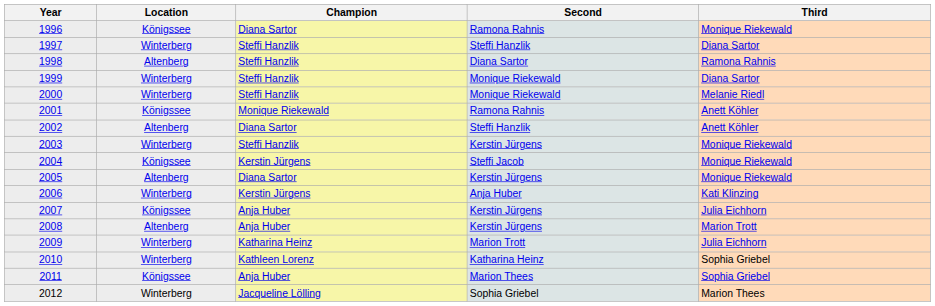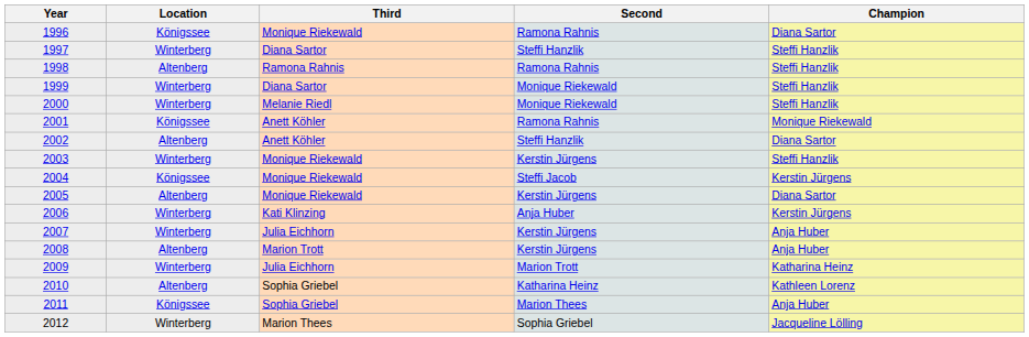 <table class="wikitable" style=" width:90%;">
 <tr style="background-color:#EDEDED;">
 <th class="hintergrundfarbe6" style="width:10%;">Year</th>
 <th class="hintergrundfarbe6"  style="width:15%;">Location</th>
+<th bgcolor="#CC9966" style="width:25%;">Third</th>
+<th bgcolor=silver style="width:25%;">Second</th>
 <th bgcolor=gold style="width:25%;">Champion</th>
-<th bgcolor=silver style="width:25%;">Second</th>
-<th bgcolor="#CC9966" style="width:25%;">Third</th>
 </tr>
 <tr>
 <td align="center" bgcolor="#EDEDED"><a href='#'>1996</a></td>
 <td align="center" bgcolor="#EDEDED"><a href='#'>Königssee</a></td>
+<td bgcolor="#FFDAB9"><a href='#'>Monique Riekewald</a></td>
+<td bgcolor="#DCE5E5"><a href='#'>Ramona Rahnis</a></td>
 <td bgcolor="#F7F6A8"><a href='#'>Diana Sartor</a></td>
-<td bgcolor="#DCE5E5"><a href='#'>Ramona Rahnis</a></td>
-<td bgcolor="#FFDAB9"><a href='#'>Monique Riekewald</a></td>
 </tr>
 <tr>
 <td align="center" bgcolor="#EDEDED"><a href='#'>1997</a></td>
 <td align="center" bgcolor="#EDEDED"><a href='#'>Winterberg</a></td>
+<td bgcolor="#FFDAB9"><a href='#'>Diana Sartor</a></td>
+<td bgcolor="#DCE5E5"><a href='#'>Steffi Hanzlik</a></td>
 <td bgcolor="#F7F6A8"><a href='#'>Steffi Hanzlik</a></td>
-<td bgcolor="#DCE5E5"><a href='#'>Steffi Hanzlik</a></td>
-<td bgcolor="#FFDAB9"><a href='#'>Diana Sartor</a></td>
 </tr>
 <tr>
 <td align="center" bgcolor="#EDEDED"><a href='#'>1998</a></td>
 <td align="center" bgcolor="#EDEDED"><a href='#'>Altenberg</a></td>
+<td bgcolor="#FFDAB9"><a href='#'>Ramona Rahnis</a></td>
+<td bgcolor="#DCE5E5"><a href='#'>Ramona Rahnis</a></td>
 <td bgcolor="#F7F6A8"><a href='#'>Steffi Hanzlik</a></td>
-<td bgcolor="#DCE5E5"><a href='#'>Diana Sartor</a></td>
-<td bgcolor="#FFDAB9"><a href='#'>Ramona Rahnis</a></td>
 </tr>
 <tr>
 <td align="center" bgcolor="#EDEDED"><a href='#'>1999</a></td>
 <td align="center" bgcolor="#EDEDED"><a href='#'>Winterberg</a></td>
+<td bgcolor="#FFDAB9"><a href='#'>Diana Sartor</a></td>
+<td bgcolor="#DCE5E5"><a href='#'>Monique Riekewald</a></td>
 <td bgcolor="#F7F6A8"><a href='#'>Steffi Hanzlik</a></td>
-<td bgcolor="#DCE5E5"><a href='#'>Monique Riekewald</a></td>
-<td bgcolor="#FFDAB9"><a href='#'>Diana Sartor</a></td>
 </tr>
 <tr>
 <td align="center" bgcolor="#EDEDED"><a href='#'>2000</a></td>
 <td align="center" bgcolor="#EDEDED"><a href='#'>Winterberg</a></td>
+<td bgcolor="#FFDAB9"><a href='#'>Melanie Riedl</a></td>
+<td bgcolor="#DCE5E5"><a href='#'>Monique Riekewald</a></td>
 <td bgcolor="#F7F6A8"><a href='#'>Steffi Hanzlik</a></td>
-<td bgcolor="#DCE5E5"><a href='#'>Monique Riekewald</a></td>
-<td bgcolor="#FFDAB9"><a href='#'>Melanie Riedl</a></td>
 </tr>
 <tr>
 <td align="center" bgcolor="#EDEDED"><a href='#'>2001</a></td>
 <td align="center" bgcolor="#EDEDED"><a href='#'>Königssee</a></td>
+<td bgcolor="#FFDAB9"><a href='#'>Anett Köhler</a></td>
+<td bgcolor="#DCE5E5"><a href='#'>Ramona Rahnis</a></td>
 <td bgcolor="#F7F6A8"><a href='#'>Monique Riekewald</a></td>
-<td bgcolor="#DCE5E5"><a href='#'>Ramona Rahnis</a></td>
-<td bgcolor="#FFDAB9"><a href='#'>Anett Köhler</a></td>
 </tr>
 <tr>
 <td align="center" bgcolor="#EDEDED"><a href='#'>2002</a></td>
 <td align="center" bgcolor="#EDEDED"><a href='#'>Altenberg</a></td>
+<td bgcolor="#FFDAB9"><a href='#'>Anett Köhler</a></td>
+<td bgcolor="#DCE5E5"><a href='#'>Steffi Hanzlik</a></td>
 <td bgcolor="#F7F6A8"><a href='#'>Diana Sartor</a></td>
-<td bgcolor="#DCE5E5"><a href='#'>Steffi Hanzlik</a></td>
-<td bgcolor="#FFDAB9"><a href='#'>Anett Köhler</a></td>
 </tr>
 <tr>
 <td align="center" bgcolor="#EDEDED"><a href='#'>2003</a></td>
 <td align="center" bgcolor="#EDEDED"><a href='#'>Winterberg</a></td>
+<td bgcolor="#FFDAB9"><a href='#'>Monique Riekewald</a></td>
+<td bgcolor="#DCE5E5"><a href='#'>Kerstin Jürgens</a></td>
 <td bgcolor="#F7F6A8"><a href='#'>Steffi Hanzlik</a></td>
-<td bgcolor="#DCE5E5"><a href='#'>Kerstin Jürgens</a></td>
-<td bgcolor="#FFDAB9"><a href='#'>Monique Riekewald</a></td>
 </tr>
 <tr>
 <td align="center" bgcolor="#EDEDED"><a href='#'>2004</a></td>
 <td align="center" bgcolor="#EDEDED"><a href='#'>Königssee</a></td>
+<td bgcolor="#FFDAB9"><a href='#'>Monique Riekewald</a></td>
+<td bgcolor="#DCE5E5"><a href='#'>Steffi Jacob</a></td>
 <td bgcolor="#F7F6A8"><a href='#'>Kerstin Jürgens</a></td>
-<td bgcolor="#DCE5E5"><a href='#'>Steffi Jacob</a></td>
-<td bgcolor="#FFDAB9"><a href='#'>Monique Riekewald</a></td>
 </tr>
 <tr>
 <td align="center" bgcolor="#EDEDED"><a href='#'>2005</a></td>
 <td align="center" bgcolor="#EDEDED"><a href='#'>Altenberg</a></td>
+<td bgcolor="#FFDAB9"><a href='#'>Monique Riekewald</a></td>
+<td bgcolor="#DCE5E5"><a href='#'>Kerstin Jürgens</a></td>
 <td bgcolor="#F7F6A8"><a href='#'>Diana Sartor</a></td>
-<td bgcolor="#DCE5E5"><a href='#'>Kerstin Jürgens</a></td>
-<td bgcolor="#FFDAB9"><a href='#'>Monique Riekewald</a></td>
 </tr>
 <tr>
 <td align="center" bgcolor="#EDEDED"><a href='#'>2006</a></td>
 <td align="center" bgcolor="#EDEDED"><a href='#'>Winterberg</a></td>
+<td bgcolor="#FFDAB9"><a href='#'>Kati Klinzing</a></td>
+<td bgcolor="#DCE5E5"><a href='#'>Anja Huber</a></td>
 <td bgcolor="#F7F6A8"><a href='#'>Kerstin Jürgens</a></td>
-<td bgcolor="#DCE5E5"><a href='#'>Anja Huber</a></td>
-<td bgcolor="#FFDAB9"><a href='#'>Kati Klinzing</a></td>
 </tr>
 <tr>
 <td align="center" bgcolor="#EDEDED"><a href='#'>2007</a></td>
-<td align="center" bgcolor="#EDEDED"><a href='#'>Königssee</a></td>
+<td align="center" bgcolor="#EDEDED"><a href='#'>Winterberg</a></td>
+<td bgcolor="#FFDAB9"><a href='#'>Julia Eichhorn</a></td>
+<td bgcolor="#DCE5E5"><a href='#'>Kerstin Jürgens</a></td>
 <td bgcolor="#F7F6A8"><a href='#'>Anja Huber</a></td>
-<td bgcolor="#DCE5E5"><a href='#'>Kerstin Jürgens</a></td>
-<td bgcolor="#FFDAB9"><a href='#'>Julia Eichhorn</a></td>
 </tr>
 <tr>
 <td align="center" bgcolor="#EDEDED"><a href='#'>2008</a></td>
 <td align="center" bgcolor="#EDEDED"><a href='#'>Altenberg</a></td>
+<td bgcolor="#FFDAB9"><a href='#'>Marion Trott</a></td>
+<td bgcolor="#DCE5E5"><a href='#'>Kerstin Jürgens</a></td>
 <td bgcolor="#F7F6A8"><a href='#'>Anja Huber</a></td>
-<td bgcolor="#DCE5E5"><a href='#'>Kerstin Jürgens</a></td>
-<td bgcolor="#FFDAB9"><a href='#'>Marion Trott</a></td>
 </tr>
 <tr>
 <td align="center" bgcolor="#EDEDED"><a href='#'>2009</a></td>
 <td align="center" bgcolor="#EDEDED"><a href='#'>Winterberg</a></td>
+<td bgcolor="#FFDAB9"><a href='#'>Julia Eichhorn</a></td>
+<td bgcolor="#DCE5E5"><a href='#'>Marion Trott</a></td>
 <td bgcolor="#F7F6A8"><a href='#'>Katharina Heinz</a></td>
-<td bgcolor="#DCE5E5"><a href='#'>Marion Trott</a></td>
-<td bgcolor="#FFDAB9"><a href='#'>Julia Eichhorn</a></td>
 </tr>
 <tr>
 <td align="center" bgcolor="#EDEDED"><a href='#'>2010</a></td>
-<td align="center" bgcolor="#EDEDED"><a href='#'>Winterberg</a></td>
+<td align="center" bgcolor="#EDEDED"><a href='#'>Altenberg</a></td>
+<td bgcolor="#FFDAB9">Sophia Griebel</td>
+<td bgcolor="#DCE5E5"><a href='#'>Katharina Heinz</a></td>
 <td bgcolor="#F7F6A8"><a href='#'>Kathleen Lorenz</a></td>
-<td bgcolor="#DCE5E5"><a href='#'>Katharina Heinz</a></td>
-<td bgcolor="#FFDAB9">Sophia Griebel</td>
 </tr>
 <tr>
 <td align="center" bgcolor="#EDEDED"><a href='#'>2011</a></td>
 <td align="center" bgcolor="#EDEDED"><a href='#'>Königssee</a></td>
+<td bgcolor="#FFDAB9"><a href='#'>Sophia Griebel</a></td>
+<td bgcolor="#DCE5E5"><a href='#'>Marion Thees</a></td>
 <td bgcolor="#F7F6A8"><a href='#'>Anja Huber</a></td>
-<td bgcolor="#DCE5E5"><a href='#'>Marion Thees</a></td>
-<td bgcolor="#FFDAB9"><a href='#'>Sophia Griebel</a></td>
 </tr>
 <tr>
 <td align="center" bgcolor="#EDEDED">2012</td>
 <td align="center" bgcolor="#EDEDED">Winterberg</td>
+<td bgcolor="#FFDAB9">Marion Thees</td>
+<td bgcolor="#DCE5E5">Sophia Griebel</td>
 <td bgcolor="#F7F6A8"><a href='#'>Jacqueline Lölling</a></td>
-<td bgcolor="#DCE5E5">Sophia Griebel</td>
-<td bgcolor="#FFDAB9">Marion Thees</td>
 </tr>
 </table>
